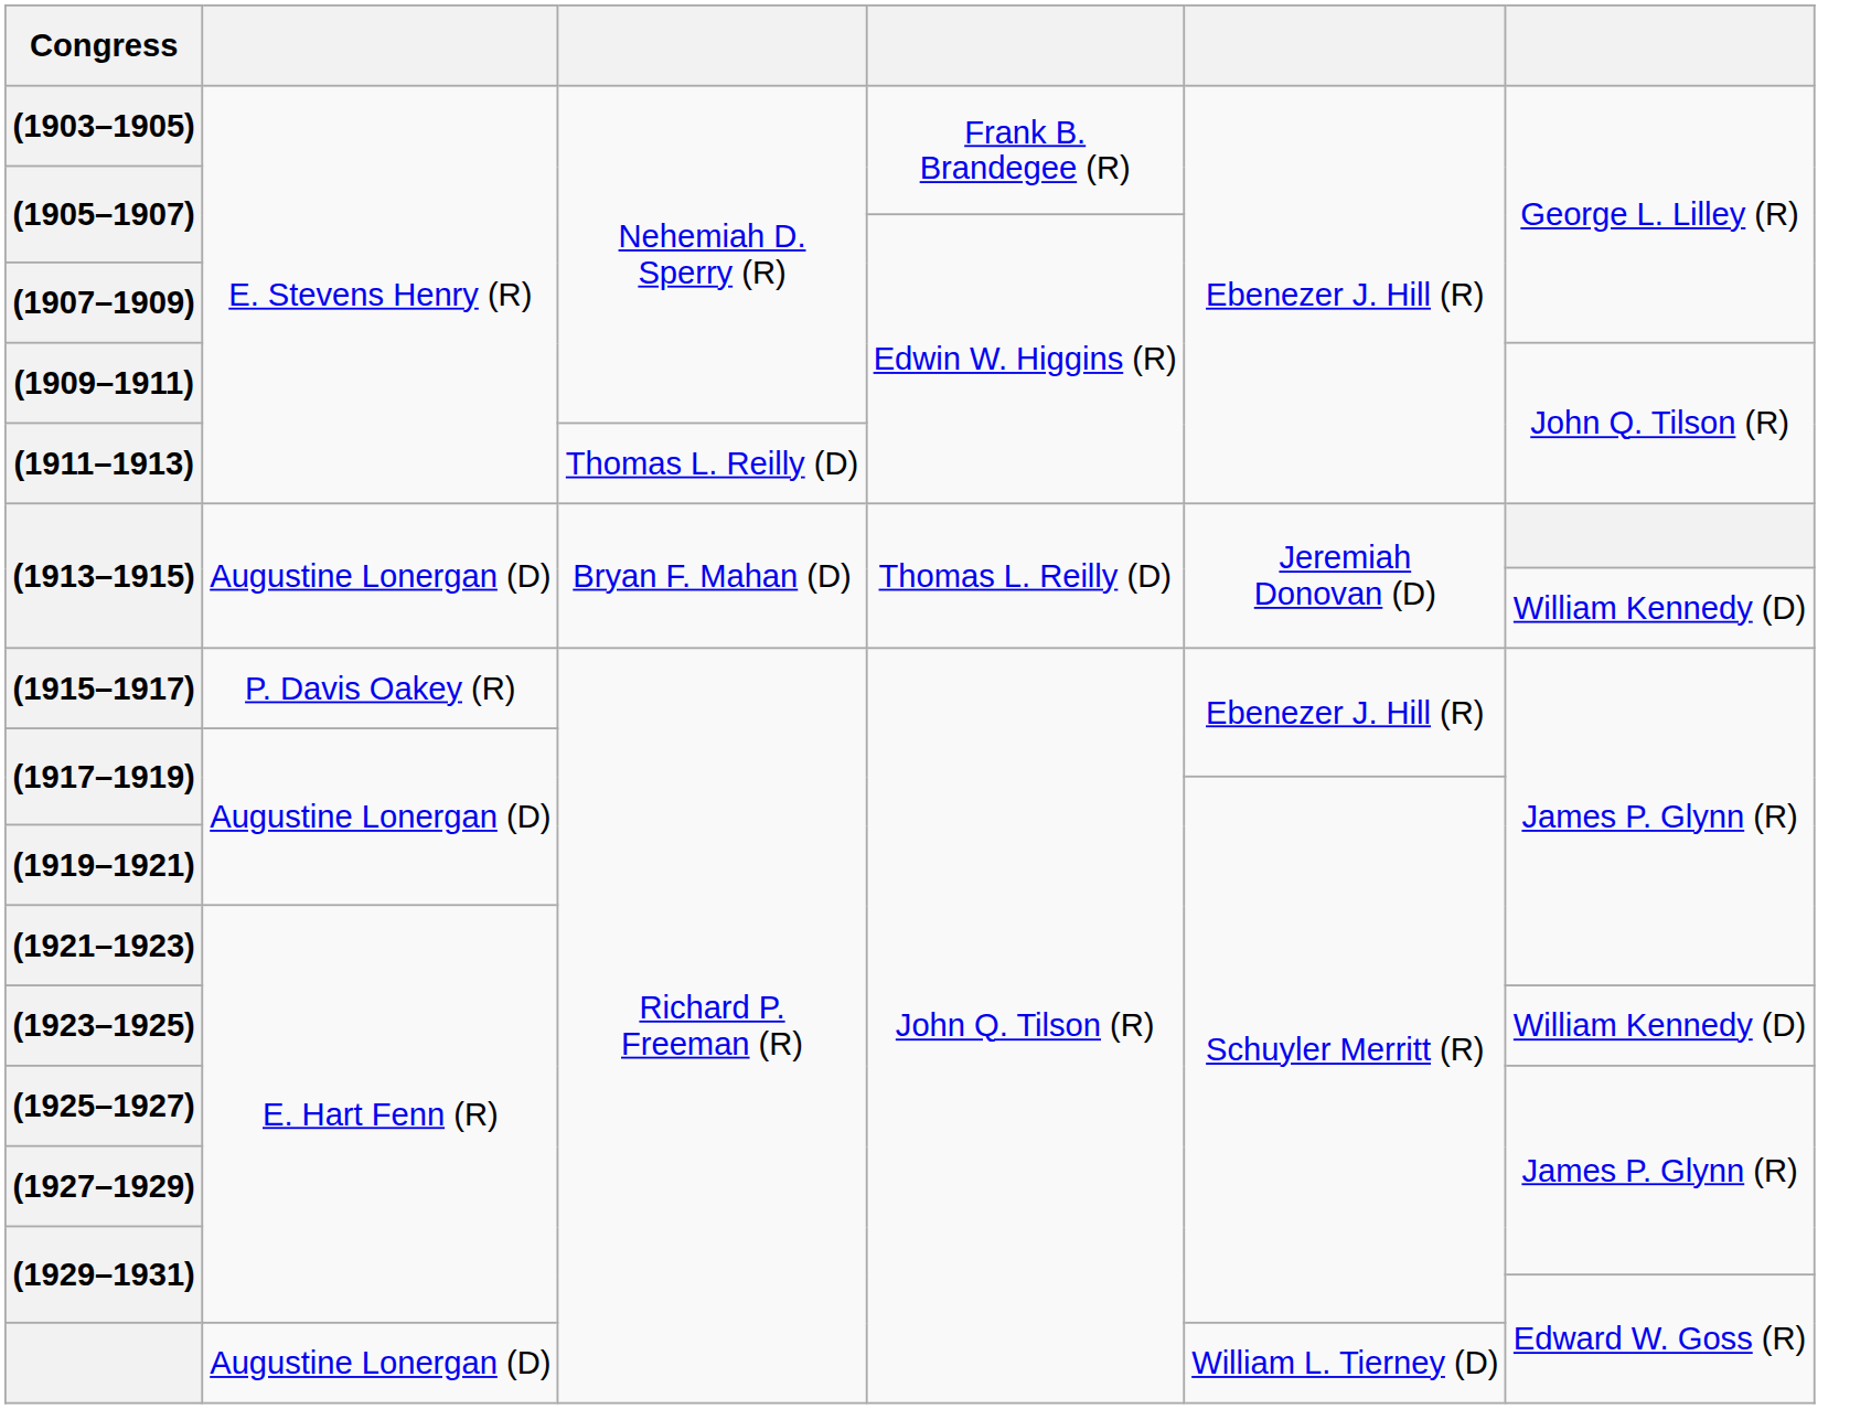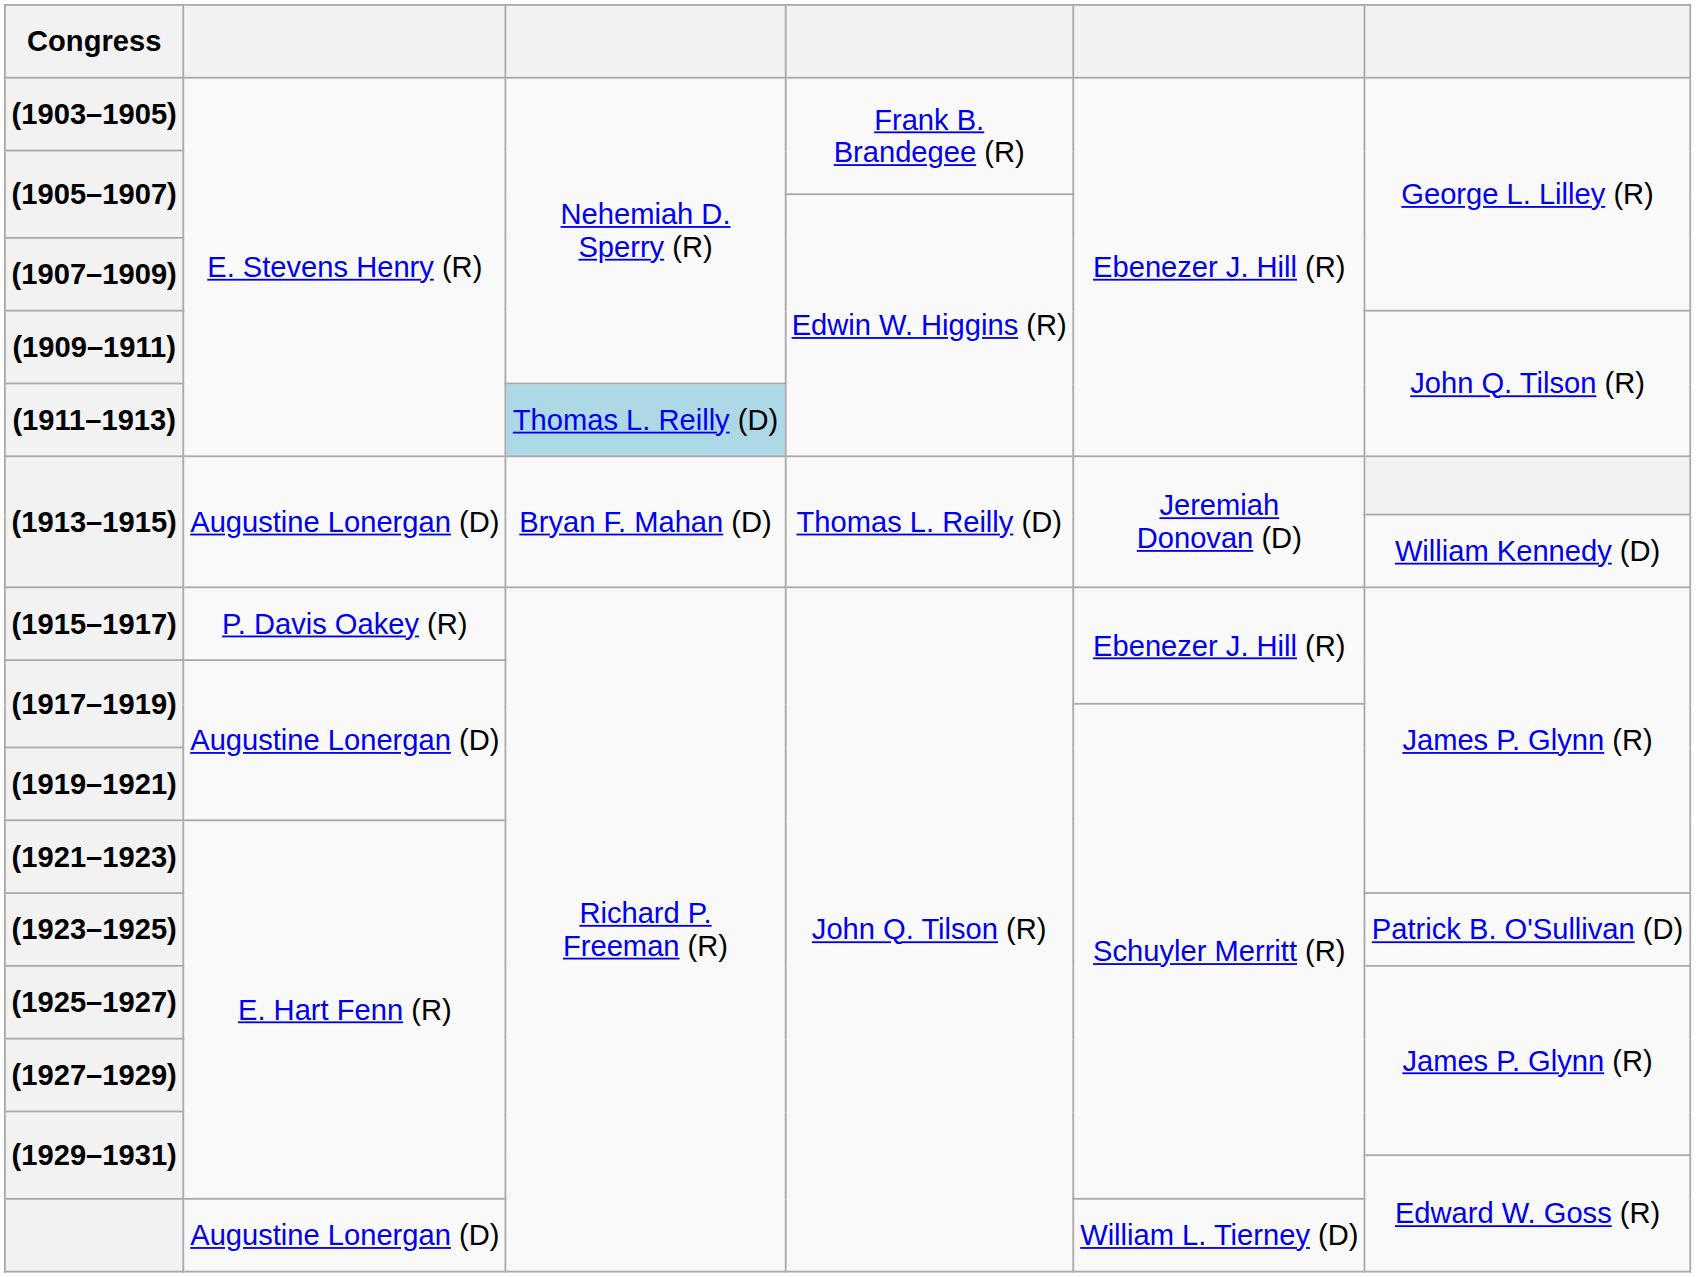 <table class=wikitable style="text-align:center">
 <tr style="height:2.5em">
 <th scope="col">Congress</th>
 <th scope="col"></th>
 <th scope="col"></th>
 <th scope="col"></th>
 <th scope="col"></th>
 <th scope="col"></th>
 </tr>
 <tr style="height:2.5em">
 <th scope="row"> (1903–1905)</th>
 <td rowspan="6" ><a href='#'>E. Stevens Henry</a> (R)</td>
 <td rowspan="5" ><a href='#'>Nehemiah D.<br>Sperry</a> (R)</td>
 <td rowspan="2" ><a href='#'>Frank B.<br>Brandegee</a> (R)</td>
 <td rowspan="6" ><a href='#'>Ebenezer J. Hill</a> (R)</td>
 <td rowspan=4 ><a href='#'>George L. Lilley</a> (R)</td>
 </tr>
 <tr style="height:1.5em">
 <th scope="row" rowspan=2> (1905–1907)</th>
 </tr>
 <tr style="height:1.5em">
 <td rowspan=4 ><a href='#'>Edwin W. Higgins</a> (R)</td>
 </tr>
 <tr style="height:2.5em">
 <th scope="row"> (1907–1909)</th>
 </tr>
 <tr style="height:2.5em">
 <th scope="row"> (1909–1911)</th>
 <td rowspan=2 ><a href='#'>John Q. Tilson</a> (R)</td>
 </tr>
 <tr style="height:2.5em">
 <th scope="row"> (1911–1913)</th>
-<td><a href='#'>Thomas L. Reilly</a> (D)</td>
+<td style="background: lightblue;"><a href='#'>Thomas L. Reilly</a> (D)</td>
 </tr>
 <tr style="height:2em">
 <th scope="row" rowspan=2> (1913–1915)</th>
 <td rowspan=2 ><a href='#'>Augustine Lonergan</a> (D)</td>
 <td rowspan=2 ><a href='#'>Bryan F. Mahan</a> (D)</td>
 <td rowspan=2 ><a href='#'>Thomas L. Reilly</a> (D)</td>
 <td rowspan=2 ><a href='#'>Jeremiah<br>Donovan</a> (D)</td>
 <th scope="col"></th>
 </tr>
 <tr style="height:2.5em">
 <td><a href='#'>William Kennedy</a> (D)</td>
 </tr>
 <tr style="height:2.5em">
 <th scope="row"> (1915–1917)</th>
 <td><a href='#'>P. Davis Oakey</a> (R)</td>
 <td rowspan=11 ><a href='#'>Richard P.<br>Freeman</a> (R)</td>
 <td rowspan=11 ><a href='#'>John Q. Tilson</a> (R)</td>
 <td rowspan=2 ><a href='#'>Ebenezer J. Hill</a> (R)</td>
 <td rowspan=5 ><a href='#'>James P. Glynn</a> (R)</td>
 </tr>
 <tr style="height:1.5em">
 <th scope="row" rowspan=2> (1917–1919)</th>
 <td rowspan=3 ><a href='#'>Augustine Lonergan</a> (D)</td>
 </tr>
 <tr style="height:1.5em">
 <td rowspan=8 ><a href='#'>Schuyler Merritt</a> (R)</td>
 </tr>
 <tr style="height:2.5em">
 <th scope="row"> (1919–1921)</th>
 </tr>
 <tr style="height:2.5em">
 <th scope="row"> (1921–1923)</th>
 <td rowspan=6 ><a href='#'>E. Hart Fenn</a> (R)</td>
 </tr>
 <tr style="height:2.5em">
 <th scope="row"> (1923–1925)</th>
-<td><a href='#'>William Kennedy</a> (D)</td>
+<td><a href='#'>Patrick B. O'Sullivan</a> (D)</td>
 </tr>
 <tr style="height:2.5em">
 <th scope="row"> (1925–1927)</th>
 <td rowspan=3 ><a href='#'>James P. Glynn</a> (R)</td>
 </tr>
 <tr style="height:2.5em">
 <th scope="row"> (1927–1929)</th>
 </tr>
 <tr style="height:1.5em">
 <th scope="row" rowspan=2> (1929–1931)</th>
 </tr>
 <tr style="height:1.5em">
 <td rowspan="2" ><a href='#'>Edward W. Goss</a> (R)</td>
 </tr>
 <tr style="height:2.5em">
 <th scope="row"> </th>
 <td><a href='#'>Augustine Lonergan</a> (D)</td>
 <td><a href='#'>William L. Tierney</a> (D)</td>
 </tr>
 </table>
